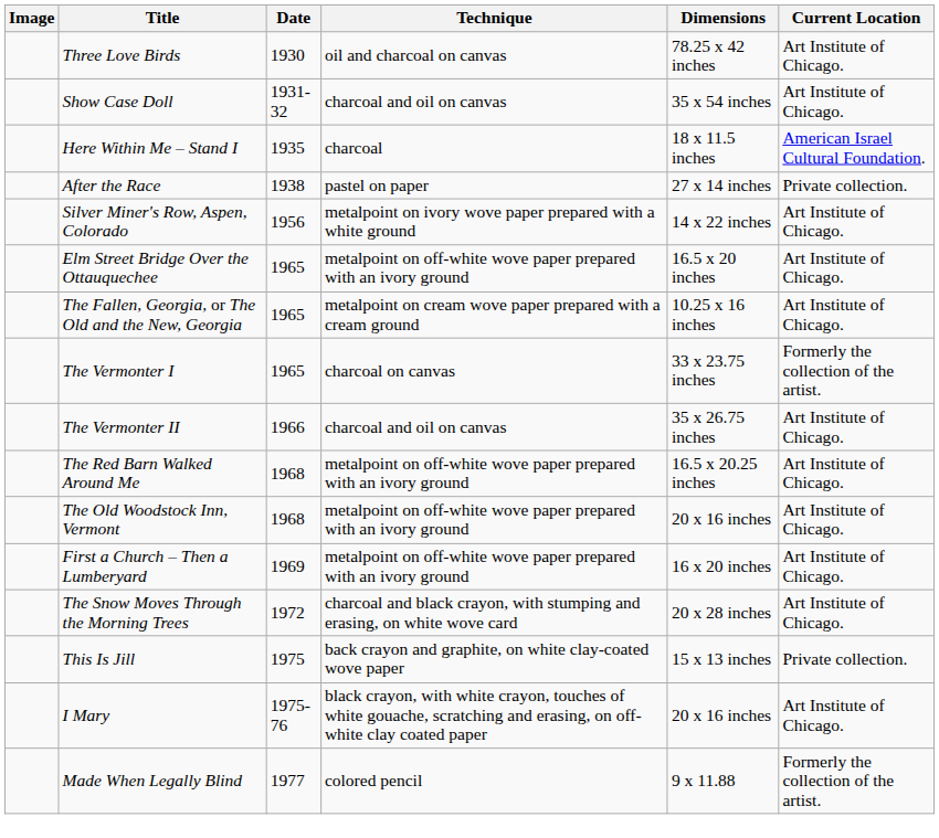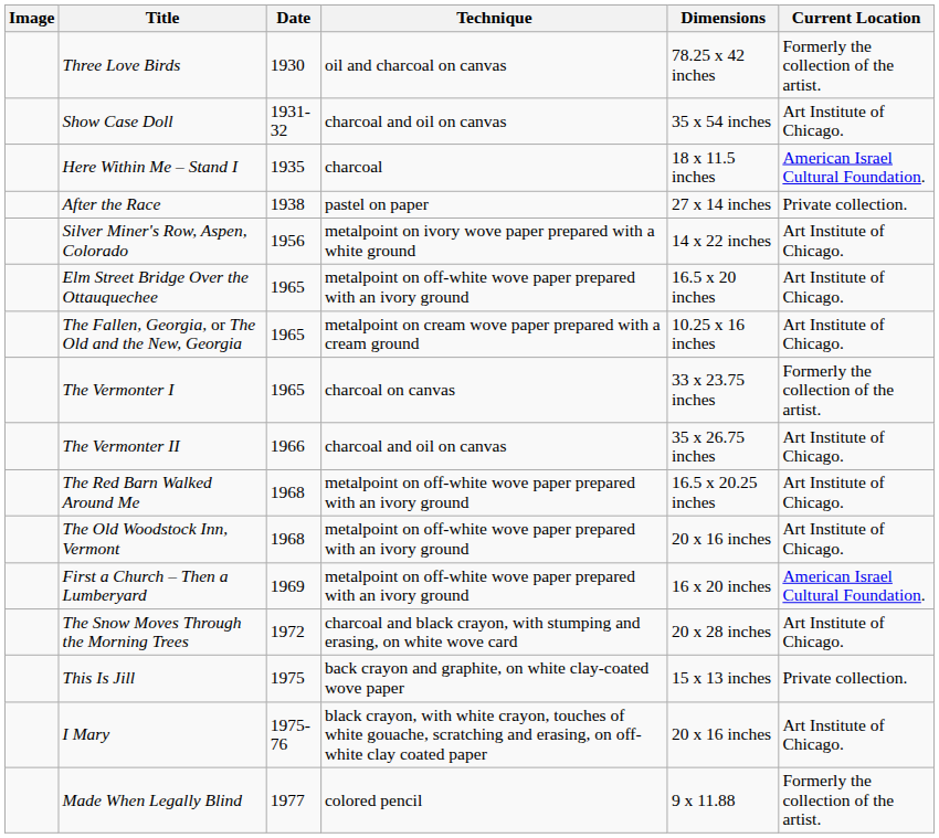 <table class="wikitable sortable">
 <tr>
 <th>Image</th>
 <th>Title</th>
 <th>Date</th>
 <th>Technique</th>
 <th>Dimensions</th>
 <th>Current Location</th>
 </tr>
 <tr>
 <td></td>
 <td><em>Three Love Birds</em></td>
 <td>1930</td>
 <td>oil and charcoal on canvas</td>
 <td>78.25 x 42 inches</td>
-<td>Art Institute of Chicago.</td>
+<td>Formerly the collection of the artist.</td>
 </tr>
 <tr>
 <td></td>
 <td><em>Show Case Doll</em></td>
 <td>1931-32</td>
 <td>charcoal and oil on canvas</td>
 <td>35 x 54 inches</td>
 <td>Art Institute of Chicago.</td>
 </tr>
 <tr>
 <td></td>
 <td><em>Here Within Me – Stand I</em></td>
 <td>1935</td>
 <td>charcoal</td>
 <td>18 x 11.5 inches</td>
 <td><a href='#'>American Israel Cultural Foundation</a>.</td>
 </tr>
 <tr>
 <td></td>
 <td><em>After the Race</em></td>
 <td>1938</td>
 <td>pastel on paper</td>
 <td>27 x 14 inches</td>
 <td>Private collection.</td>
 </tr>
 <tr>
 <td></td>
 <td><em>Silver Miner's Row, Aspen, Colorado</em></td>
 <td>1956</td>
 <td>metalpoint on ivory wove paper prepared with a white ground</td>
 <td>14 x 22 inches</td>
 <td>Art Institute of Chicago.</td>
 </tr>
 <tr>
 <td></td>
 <td><em>Elm Street Bridge Over the Ottauquechee</em></td>
 <td>1965</td>
 <td>metalpoint on off-white wove paper prepared with an ivory ground</td>
 <td>16.5 x 20 inches</td>
 <td>Art Institute of Chicago.</td>
 </tr>
 <tr>
 <td></td>
 <td><em>The Fallen, Georgia,</em> or <em>The Old and the New, Georgia</em></td>
 <td>1965</td>
 <td>metalpoint on cream wove paper prepared with a cream ground</td>
 <td>10.25 x 16 inches</td>
 <td>Art Institute of Chicago.</td>
 </tr>
 <tr>
 <td></td>
 <td><em>The Vermonter I</em></td>
 <td>1965</td>
 <td>charcoal on canvas</td>
 <td>33 x 23.75 inches</td>
 <td>Formerly the collection of the artist.</td>
 </tr>
 <tr>
 <td></td>
 <td><em>The Vermonter II</em></td>
 <td>1966</td>
 <td>charcoal and oil on canvas</td>
 <td>35 x 26.75 inches</td>
 <td>Art Institute of Chicago.</td>
 </tr>
 <tr>
 <td></td>
 <td><em>The Red Barn Walked Around Me</em></td>
 <td>1968</td>
 <td>metalpoint on off-white wove paper prepared with an ivory ground</td>
 <td>16.5 x 20.25 inches</td>
 <td>Art Institute of Chicago.</td>
 </tr>
 <tr>
 <td></td>
 <td><em>The Old Woodstock Inn, Vermont</em></td>
 <td>1968</td>
 <td>metalpoint on off-white wove paper prepared with an ivory ground</td>
 <td>20 x 16 inches</td>
 <td>Art Institute of Chicago.</td>
 </tr>
 <tr>
 <td></td>
 <td><em>First a Church – Then a Lumberyard</em></td>
 <td>1969</td>
 <td>metalpoint on off-white wove paper prepared with an ivory ground</td>
 <td>16 x 20 inches</td>
-<td>Art Institute of Chicago.</td>
+<td><a href='#'>American Israel Cultural Foundation</a>.</td>
 </tr>
 <tr>
 <td></td>
 <td><em>The Snow Moves Through the Morning Trees</em></td>
 <td>1972</td>
 <td>charcoal and black crayon, with stumping and erasing, on white wove card</td>
 <td>20 x 28 inches</td>
 <td>Art Institute of Chicago.</td>
 </tr>
 <tr>
 <td></td>
 <td><em>This Is Jill</em></td>
 <td>1975</td>
 <td>back crayon and graphite, on white clay-coated wove paper</td>
 <td>15 x 13 inches</td>
 <td>Private collection.</td>
 </tr>
 <tr>
 <td></td>
 <td><em>I Mary</em></td>
 <td>1975-76</td>
 <td>black crayon, with white crayon, touches of white gouache, scratching and erasing, on off-white clay coated paper</td>
 <td>20 x 16 inches</td>
 <td>Art Institute of Chicago.</td>
 </tr>
 <tr>
 <td></td>
 <td><em>Made When Legally Blind</em></td>
 <td>1977</td>
 <td>colored pencil</td>
 <td>9 x 11.88</td>
 <td>Formerly the collection of the artist.</td>
 </tr>
 </table>
